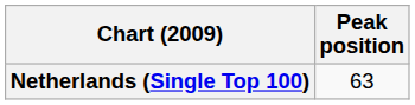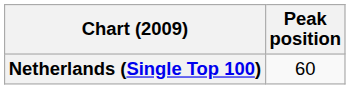 <table class="wikitable sortable plainrowheaders" style="text-align:center">
 <tr>
 <th scope="col">Chart (2009)</th>
 <th scope="col">Peak<br>position</th>
 </tr>
 <tr>
 <th scope="row">Netherlands (<a href='#'>Single Top 100</a>)</th>
-<td>63</td>
+<td>60</td>
 </tr>
 </table>
